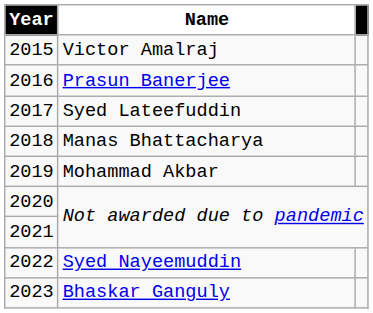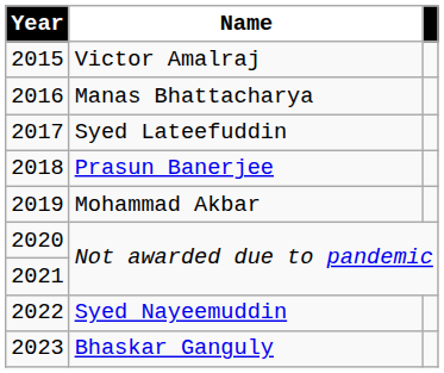 <table class="wikitable">
 <tr>
 <th style="background:black; color:white; text-align:center;">Year</th>
 <th style="background:white; color:black; text-align:center;">Name</th>
 <th style="background:black; color:white; text-align:center;"></th>
 </tr>
 <tr>
 <td>2015</td>
 <td>Victor Amalraj</td>
 <td></td>
 </tr>
 <tr>
 <td>2016</td>
-<td><a href='#'>Prasun Banerjee</a></td>
+<td>Manas Bhattacharya</td>
 <td></td>
 </tr>
 <tr>
 <td>2017</td>
 <td>Syed Lateefuddin</td>
 <td></td>
 </tr>
 <tr>
 <td>2018</td>
-<td>Manas Bhattacharya</td>
+<td><a href='#'>Prasun Banerjee</a></td>
 <td></td>
 </tr>
 <tr>
 <td>2019</td>
 <td>Mohammad Akbar</td>
 <td></td>
 </tr>
 <tr>
 <td>2020</td>
 <td colspan="2" rowspan="2"><em>Not awarded due to <a href='#'>pandemic</a></em></td>
 </tr>
 <tr>
 <td>2021</td>
 </tr>
 <tr>
 <td>2022</td>
 <td><a href='#'>Syed Nayeemuddin</a></td>
 <td></td>
 </tr>
 <tr>
 <td>2023</td>
 <td><a href='#'>Bhaskar Ganguly</a></td>
 <td></td>
 </tr>
 </table>
